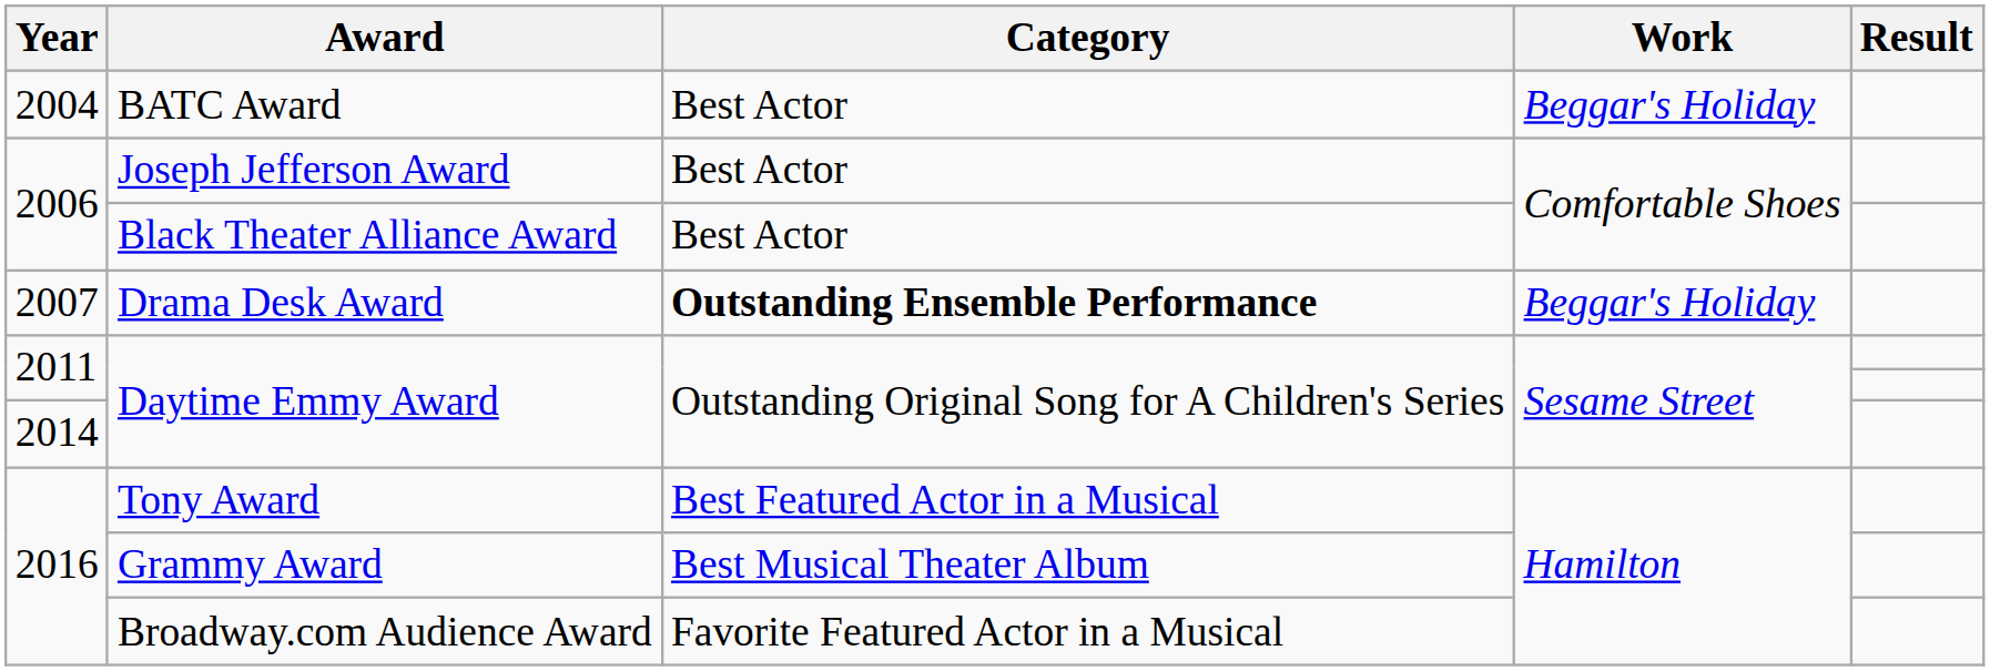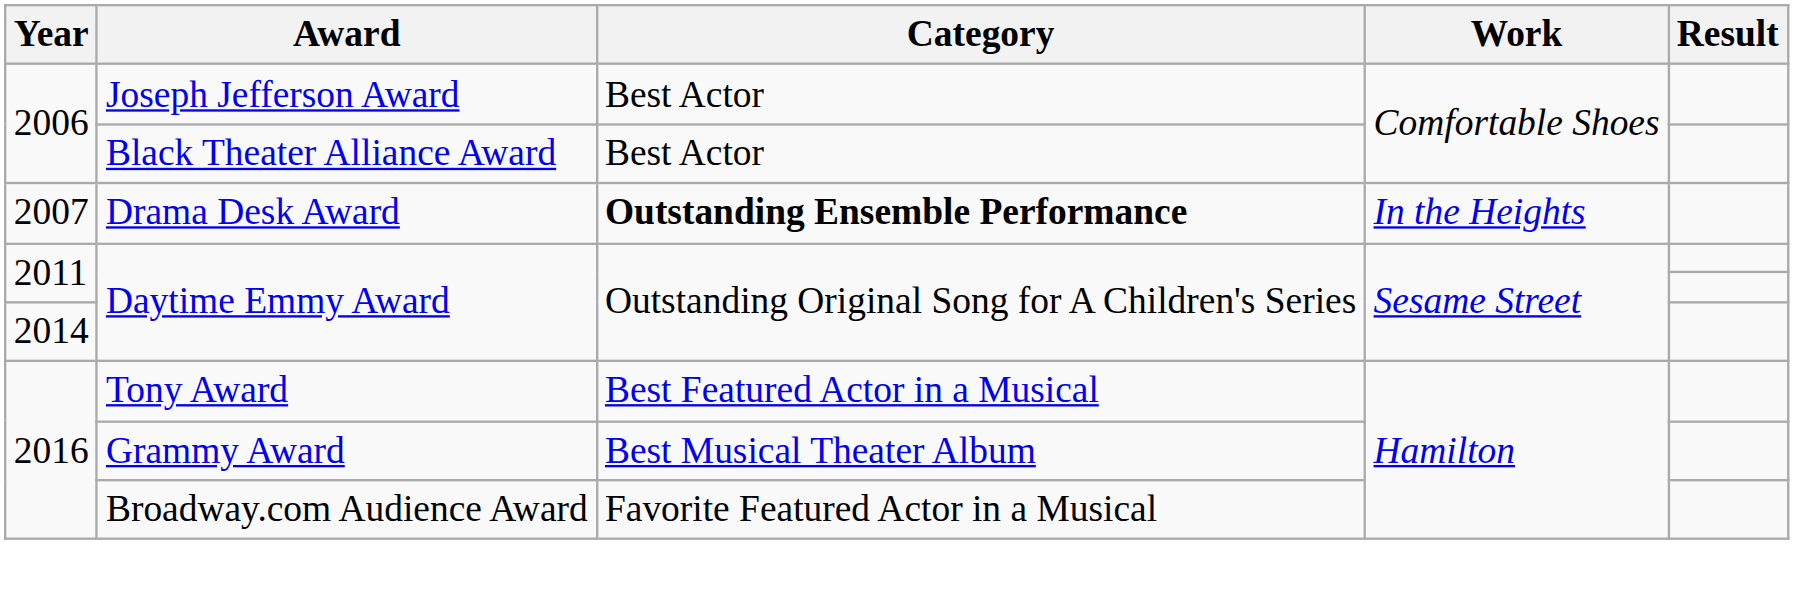 <table class="wikitable">
 <tr>
 <th>Year</th>
 <th>Award</th>
 <th>Category</th>
 <th>Work</th>
 <th>Result</th>
-</tr>
-<tr>
-<td>2004</td>
-<td>BATC Award</td>
-<td>Best Actor</td>
-<td><em><a href='#'>Beggar's Holiday</a></em></td>
-<td></td>
 </tr>
 <tr>
 <td rowspan="2">2006</td>
 <td><a href='#'>Joseph Jefferson Award</a></td>
 <td>Best Actor</td>
 <td rowspan="2"><em>Comfortable Shoes</em></td>
 <td></td>
 </tr>
 <tr>
 <td><a href='#'>Black Theater Alliance Award</a></td>
 <td>Best Actor</td>
 <td></td>
 </tr>
 <tr>
 <td>2007</td>
 <td><a href='#'>Drama Desk Award</a></td>
 <td><strong>Outstanding Ensemble Performance</strong></td>
-<td><em><a href='#'>Beggar's Holiday</a></em></td>
+<td><em><a href='#'>In the Heights</a></em></td>
 <td></td>
 </tr>
 <tr>
 <td rowspan="2">2011</td>
 <td rowspan="3"><a href='#'>Daytime Emmy Award</a></td>
 <td rowspan="3">Outstanding Original Song for A Children's Series</td>
 <td rowspan="3"><em><a href='#'>Sesame Street</a></em></td>
 <td></td>
 </tr>
 <tr>
 <td></td>
 </tr>
 <tr>
 <td>2014</td>
 <td></td>
 </tr>
 <tr>
 <td rowspan="3">2016</td>
 <td><a href='#'>Tony Award</a></td>
 <td><a href='#'>Best Featured Actor in a Musical</a></td>
 <td rowspan="3"><em><a href='#'>Hamilton</a></em></td>
 <td></td>
 </tr>
 <tr>
 <td><a href='#'>Grammy Award</a></td>
 <td><a href='#'>Best Musical Theater Album</a></td>
 <td></td>
 </tr>
 <tr>
 <td>Broadway.com Audience Award</td>
 <td>Favorite Featured Actor in a Musical</td>
 <td></td>
 </tr>
 </table>
